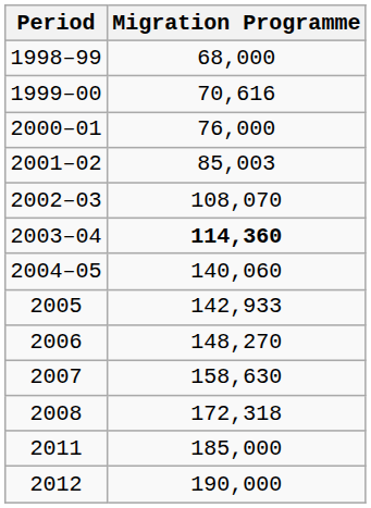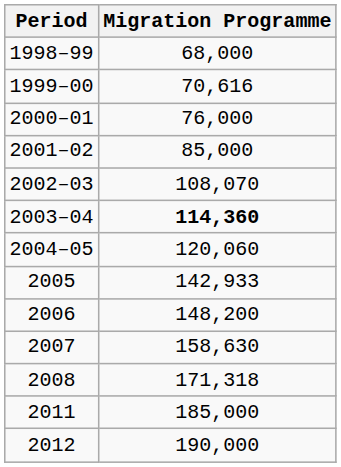 <table class="wikitable" style="text-align:center">
 <tr>
 <th>Period</th>
 <th>Migration Programme</th>
 </tr>
 <tr>
 <td>1998–99</td>
 <td>68,000</td>
 </tr>
 <tr>
 <td>1999–00</td>
 <td>70,616</td>
 </tr>
 <tr>
 <td>2000–01</td>
 <td>76,000</td>
 </tr>
 <tr>
 <td>2001–02</td>
-<td>85,003</td>
+<td>85,000</td>
 </tr>
 <tr>
 <td>2002–03</td>
 <td>108,070</td>
 </tr>
 <tr>
 <td>2003–04</td>
 <td><strong>114,360</strong></td>
 </tr>
 <tr>
 <td>2004–05</td>
-<td>140,060</td>
+<td>120,060</td>
 </tr>
 <tr>
 <td>2005</td>
 <td>142,933</td>
 </tr>
 <tr>
 <td>2006</td>
-<td>148,270</td>
+<td>148,200</td>
 </tr>
 <tr>
 <td>2007</td>
 <td>158,630</td>
 </tr>
 <tr>
 <td>2008</td>
-<td>172,318</td>
+<td>171,318</td>
 </tr>
 <tr>
 <td>2011</td>
 <td>185,000</td>
 </tr>
 <tr>
 <td>2012</td>
 <td>190,000</td>
 </tr>
 </table>
